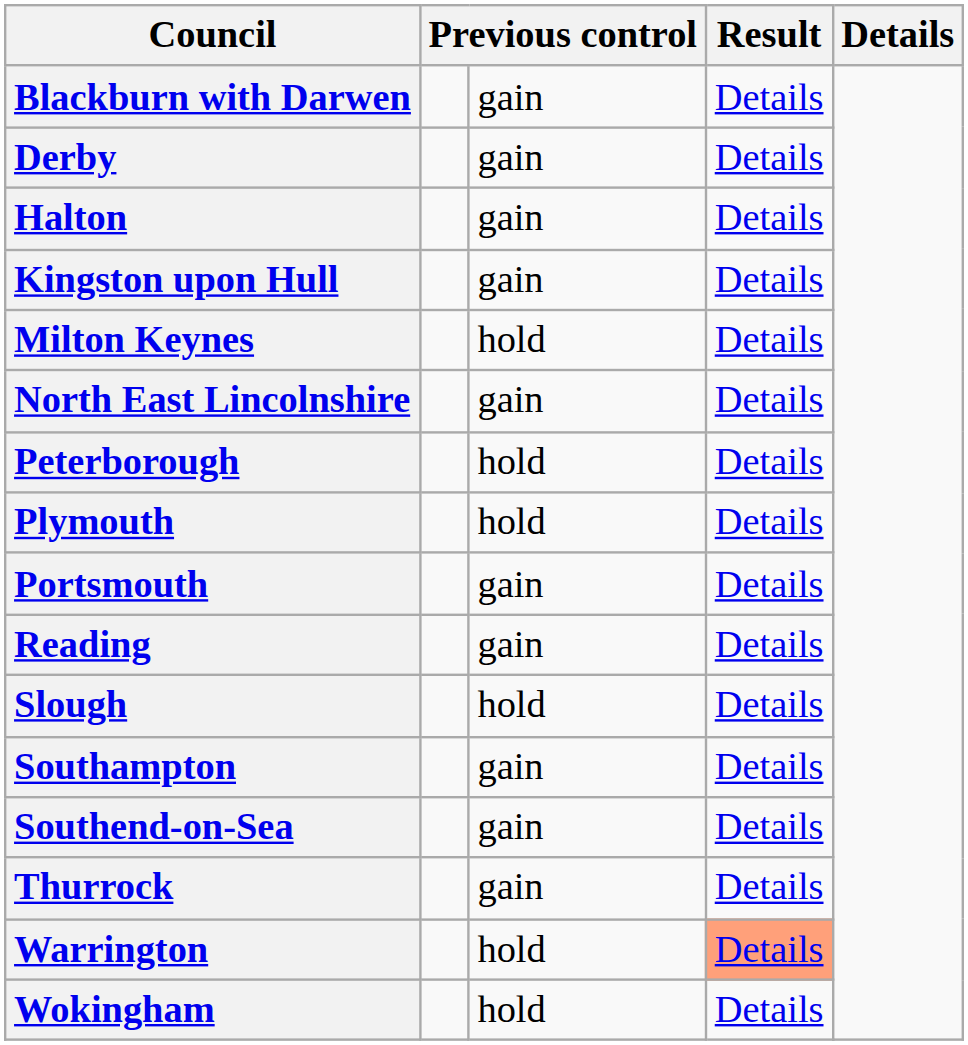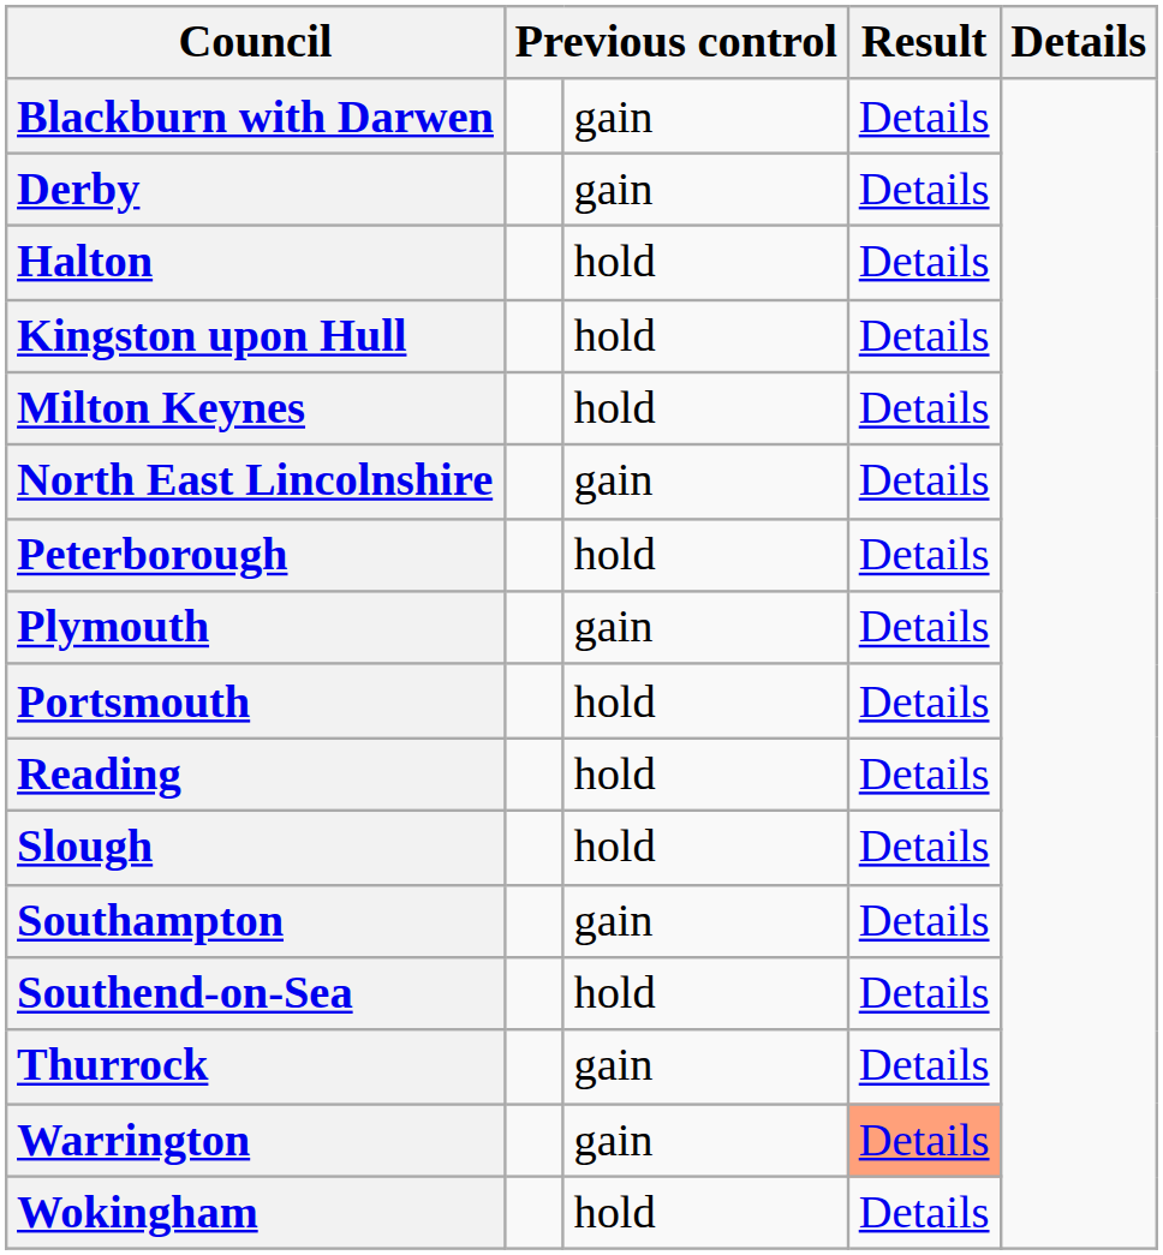 <table class="wikitable">
 <tr>
 <th scope="col">Council</th>
 <th colspan=2>Previous control</th>
 <th colspan=2>Result</th>
 <th scope="col" class="unsortable">Details</th>
 </tr>
 <tr>
 <th scope="row" style="text-align: left;"><a href='#'>Blackburn with Darwen</a></th>
 <td></td>
 <td> gain</td>
 <td><a href='#'>Details</a></td>
 </tr>
 <tr>
 <th scope="row" style="text-align: left;"><a href='#'>Derby</a></th>
 <td></td>
 <td> gain</td>
 <td><a href='#'>Details</a></td>
 </tr>
 <tr>
 <th scope="row" style="text-align: left;"><a href='#'>Halton</a></th>
 <td></td>
-<td> gain</td>
+<td> hold</td>
 <td><a href='#'>Details</a></td>
 </tr>
 <tr>
 <th scope="row" style="text-align: left;"><a href='#'>Kingston upon Hull</a></th>
 <td></td>
-<td> gain</td>
+<td> hold</td>
 <td><a href='#'>Details</a></td>
 </tr>
 <tr>
 <th scope="row" style="text-align: left;"><a href='#'>Milton Keynes</a></th>
 <td></td>
 <td> hold</td>
 <td><a href='#'>Details</a></td>
 </tr>
 <tr>
 <th scope="row" style="text-align: left;"><a href='#'>North East Lincolnshire</a></th>
 <td></td>
 <td> gain</td>
 <td><a href='#'>Details</a></td>
 </tr>
 <tr>
 <th scope="row" style="text-align: left;"><a href='#'>Peterborough</a></th>
 <td></td>
 <td> hold</td>
 <td><a href='#'>Details</a></td>
 </tr>
 <tr>
 <th scope="row" style="text-align: left;"><a href='#'>Plymouth</a></th>
 <td></td>
-<td> hold</td>
+<td> gain</td>
 <td><a href='#'>Details</a></td>
 </tr>
 <tr>
 <th scope="row" style="text-align: left;"><a href='#'>Portsmouth</a></th>
 <td></td>
-<td> gain</td>
+<td> hold</td>
 <td><a href='#'>Details</a></td>
 </tr>
 <tr>
 <th scope="row" style="text-align: left;"><a href='#'>Reading</a></th>
 <td></td>
-<td> gain</td>
+<td> hold</td>
 <td><a href='#'>Details</a></td>
 </tr>
 <tr>
 <th scope="row" style="text-align: left;"><a href='#'>Slough</a></th>
 <td></td>
 <td> hold</td>
 <td><a href='#'>Details</a></td>
 </tr>
 <tr>
 <th scope="row" style="text-align: left;"><a href='#'>Southampton</a></th>
 <td></td>
 <td> gain</td>
 <td><a href='#'>Details</a></td>
 </tr>
 <tr>
 <th scope="row" style="text-align: left;"><a href='#'>Southend-on-Sea</a></th>
 <td></td>
-<td> gain</td>
+<td> hold</td>
 <td><a href='#'>Details</a></td>
 </tr>
 <tr>
 <th scope="row" style="text-align: left;"><a href='#'>Thurrock</a></th>
 <td></td>
 <td> gain</td>
 <td><a href='#'>Details</a></td>
 </tr>
 <tr>
 <th scope="row" style="text-align: left;"><a href='#'>Warrington</a></th>
 <td></td>
-<td> hold</td>
+<td> gain</td>
 <td style="background: lightsalmon;"><a href='#'>Details</a></td>
 </tr>
 <tr>
 <th scope="row" style="text-align: left;"><a href='#'>Wokingham</a></th>
 <td></td>
 <td> hold</td>
 <td><a href='#'>Details</a></td>
 </tr>
 </table>
